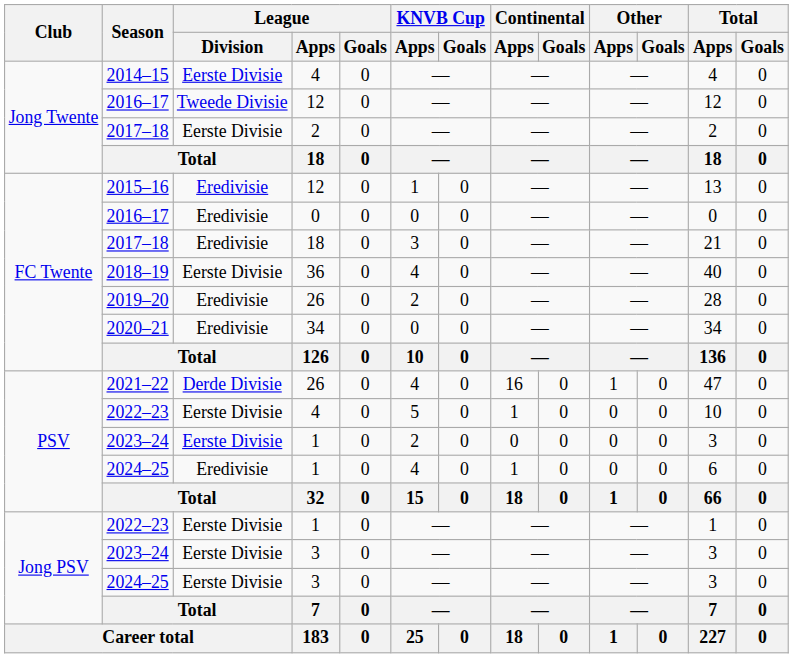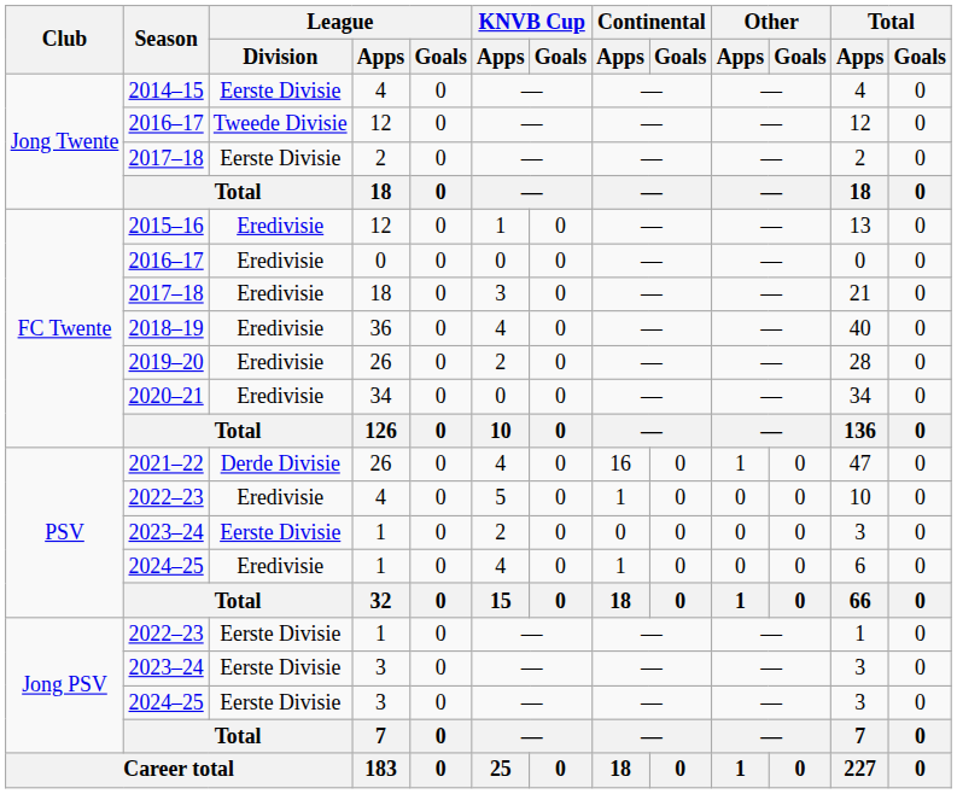 <table class="wikitable" style="text-align:center">
 <tr>
 <th rowspan="2">Club</th>
 <th rowspan="2">Season</th>
 <th colspan="3">League</th>
 <th colspan="2"><a href='#'>KNVB Cup</a></th>
 <th colspan="2">Continental</th>
 <th colspan="2">Other</th>
 <th colspan="2">Total</th>
 </tr>
 <tr>
 <th>Division</th>
 <th>Apps</th>
 <th>Goals</th>
 <th>Apps</th>
 <th>Goals</th>
 <th>Apps</th>
 <th>Goals</th>
 <th>Apps</th>
 <th>Goals</th>
 <th>Apps</th>
 <th>Goals</th>
 </tr>
 <tr>
 <td rowspan="4"><a href='#'>Jong Twente</a></td>
 <td><a href='#'>2014–15</a></td>
 <td><a href='#'>Eerste Divisie</a></td>
 <td>4</td>
 <td>0</td>
 <td colspan="2">—</td>
 <td colspan="2">—</td>
 <td colspan="2">—</td>
 <td>4</td>
 <td>0</td>
 </tr>
 <tr>
 <td><a href='#'>2016–17</a></td>
 <td><a href='#'>Tweede Divisie</a></td>
 <td>12</td>
 <td>0</td>
 <td colspan="2">—</td>
 <td colspan="2">—</td>
 <td colspan="2">—</td>
 <td>12</td>
 <td>0</td>
 </tr>
 <tr>
 <td><a href='#'>2017–18</a></td>
 <td>Eerste Divisie</td>
 <td>2</td>
 <td>0</td>
 <td colspan="2">—</td>
 <td colspan="2">—</td>
 <td colspan="2">—</td>
 <td>2</td>
 <td>0</td>
 </tr>
 <tr>
 <th colspan="2">Total</th>
 <th>18</th>
 <th>0</th>
 <th colspan="2">—</th>
 <th colspan="2">—</th>
 <th colspan="2">—</th>
 <th>18</th>
 <th>0</th>
 </tr>
 <tr>
 <td rowspan="7"><a href='#'>FC Twente</a></td>
 <td><a href='#'>2015–16</a></td>
 <td><a href='#'>Eredivisie</a></td>
 <td>12</td>
 <td>0</td>
 <td>1</td>
 <td>0</td>
 <td colspan="2">—</td>
 <td colspan="2">—</td>
 <td>13</td>
 <td>0</td>
 </tr>
 <tr>
 <td><a href='#'>2016–17</a></td>
 <td>Eredivisie</td>
 <td>0</td>
 <td>0</td>
 <td>0</td>
 <td>0</td>
 <td colspan="2">—</td>
 <td colspan="2">—</td>
 <td>0</td>
 <td>0</td>
 </tr>
 <tr>
 <td><a href='#'>2017–18</a></td>
 <td>Eredivisie</td>
 <td>18</td>
 <td>0</td>
 <td>3</td>
 <td>0</td>
 <td colspan="2">—</td>
 <td colspan="2">—</td>
 <td>21</td>
 <td>0</td>
 </tr>
 <tr>
 <td><a href='#'>2018–19</a></td>
-<td>Eerste Divisie</td>
+<td>Eredivisie</td>
 <td>36</td>
 <td>0</td>
 <td>4</td>
 <td>0</td>
 <td colspan="2">—</td>
 <td colspan="2">—</td>
 <td>40</td>
 <td>0</td>
 </tr>
 <tr>
 <td><a href='#'>2019–20</a></td>
 <td>Eredivisie</td>
 <td>26</td>
 <td>0</td>
 <td>2</td>
 <td>0</td>
 <td colspan="2">—</td>
 <td colspan="2">—</td>
 <td>28</td>
 <td>0</td>
 </tr>
 <tr>
 <td><a href='#'>2020–21</a></td>
 <td>Eredivisie</td>
 <td>34</td>
 <td>0</td>
 <td>0</td>
 <td>0</td>
 <td colspan="2">—</td>
 <td colspan="2">—</td>
 <td>34</td>
 <td>0</td>
 </tr>
 <tr>
 <th colspan="2">Total</th>
 <th>126</th>
 <th>0</th>
 <th>10</th>
 <th>0</th>
 <th colspan="2">—</th>
 <th colspan="2">—</th>
 <th>136</th>
 <th>0</th>
 </tr>
 <tr>
 <td rowspan="5"><a href='#'>PSV</a></td>
 <td><a href='#'>2021–22</a></td>
 <td><a href='#'>Derde Divisie</a></td>
 <td>26</td>
 <td>0</td>
 <td>4</td>
 <td>0</td>
 <td>16</td>
 <td>0</td>
 <td>1</td>
 <td>0</td>
 <td>47</td>
 <td>0</td>
 </tr>
 <tr>
 <td><a href='#'>2022–23</a></td>
-<td>Eerste Divisie</td>
+<td>Eredivisie</td>
 <td>4</td>
 <td>0</td>
 <td>5</td>
 <td>0</td>
 <td>1</td>
 <td>0</td>
 <td>0</td>
 <td>0</td>
 <td>10</td>
 <td>0</td>
 </tr>
 <tr>
 <td><a href='#'>2023–24</a></td>
 <td><a href='#'>Eerste Divisie</a></td>
 <td>1</td>
 <td>0</td>
 <td>2</td>
 <td>0</td>
 <td>0</td>
 <td>0</td>
 <td>0</td>
 <td>0</td>
 <td>3</td>
 <td>0</td>
 </tr>
 <tr>
 <td><a href='#'>2024–25</a></td>
 <td>Eredivisie</td>
 <td>1</td>
 <td>0</td>
 <td>4</td>
 <td>0</td>
 <td>1</td>
 <td>0</td>
 <td>0</td>
 <td>0</td>
 <td>6</td>
 <td>0</td>
 </tr>
 <tr>
 <th colspan="2">Total</th>
 <th>32</th>
 <th>0</th>
 <th>15</th>
 <th>0</th>
 <th>18</th>
 <th>0</th>
 <th>1</th>
 <th>0</th>
 <th>66</th>
 <th>0</th>
 </tr>
 <tr>
 <td rowspan="4"><a href='#'>Jong PSV</a></td>
 <td><a href='#'>2022–23</a></td>
 <td>Eerste Divisie</td>
 <td>1</td>
 <td>0</td>
 <td colspan="2">—</td>
 <td colspan="2">—</td>
 <td colspan="2">—</td>
 <td>1</td>
 <td>0</td>
 </tr>
 <tr>
 <td><a href='#'>2023–24</a></td>
 <td>Eerste Divisie</td>
 <td>3</td>
 <td>0</td>
 <td colspan="2">—</td>
 <td colspan="2">—</td>
 <td colspan="2">—</td>
 <td>3</td>
 <td>0</td>
 </tr>
 <tr>
 <td><a href='#'>2024–25</a></td>
 <td>Eerste Divisie</td>
 <td>3</td>
 <td>0</td>
 <td colspan="2">—</td>
 <td colspan="2">—</td>
 <td colspan="2">—</td>
 <td>3</td>
 <td>0</td>
 </tr>
 <tr>
 <th colspan="2">Total</th>
 <th>7</th>
 <th>0</th>
 <th colspan="2">—</th>
 <th colspan="2">—</th>
 <th colspan="2">—</th>
 <th>7</th>
 <th>0</th>
 </tr>
 <tr>
 <th colspan="3">Career total</th>
 <th>183</th>
 <th>0</th>
 <th>25</th>
 <th>0</th>
 <th>18</th>
 <th>0</th>
 <th>1</th>
 <th>0</th>
 <th>227</th>
 <th>0</th>
 </tr>
 </table>
